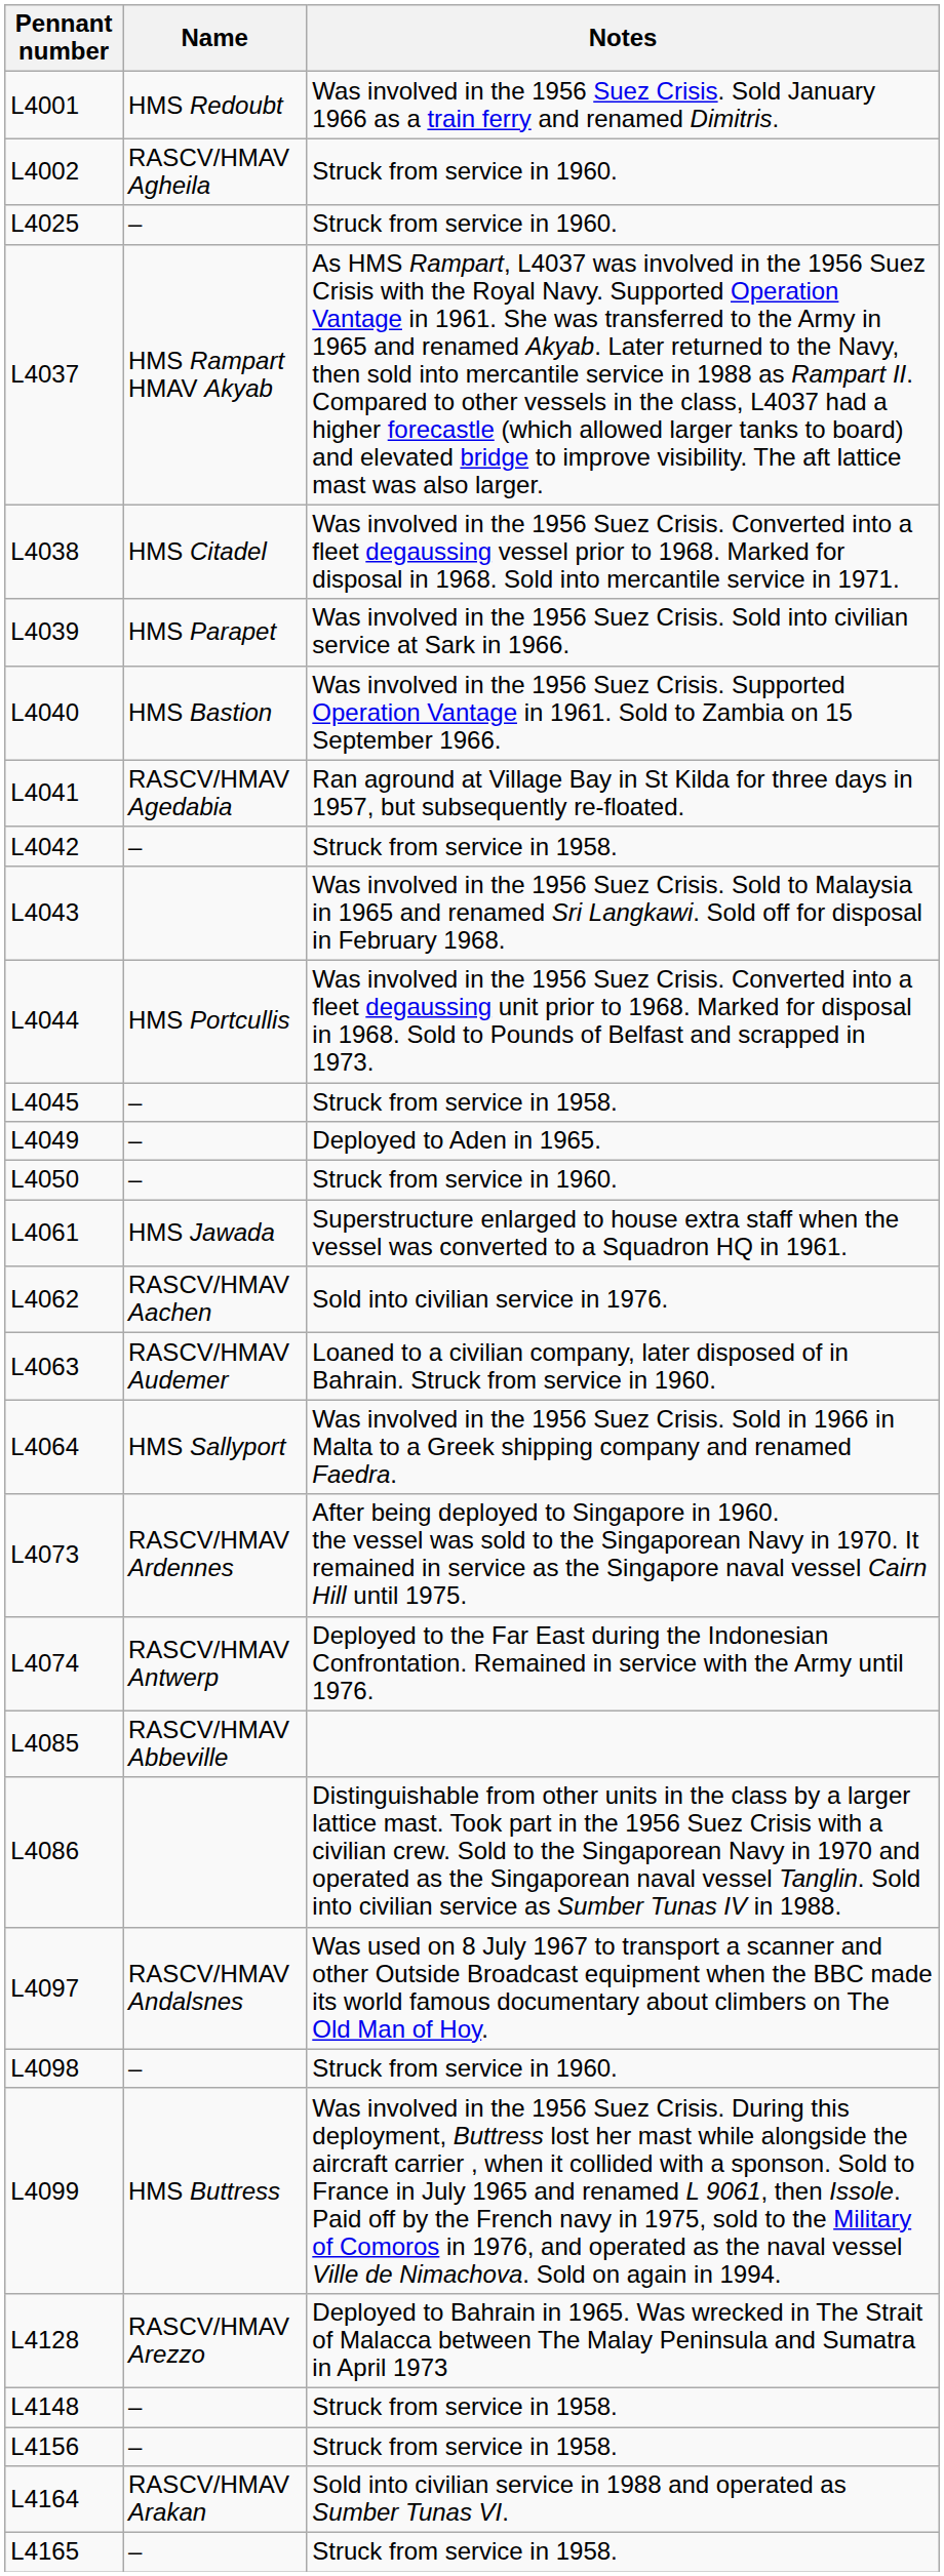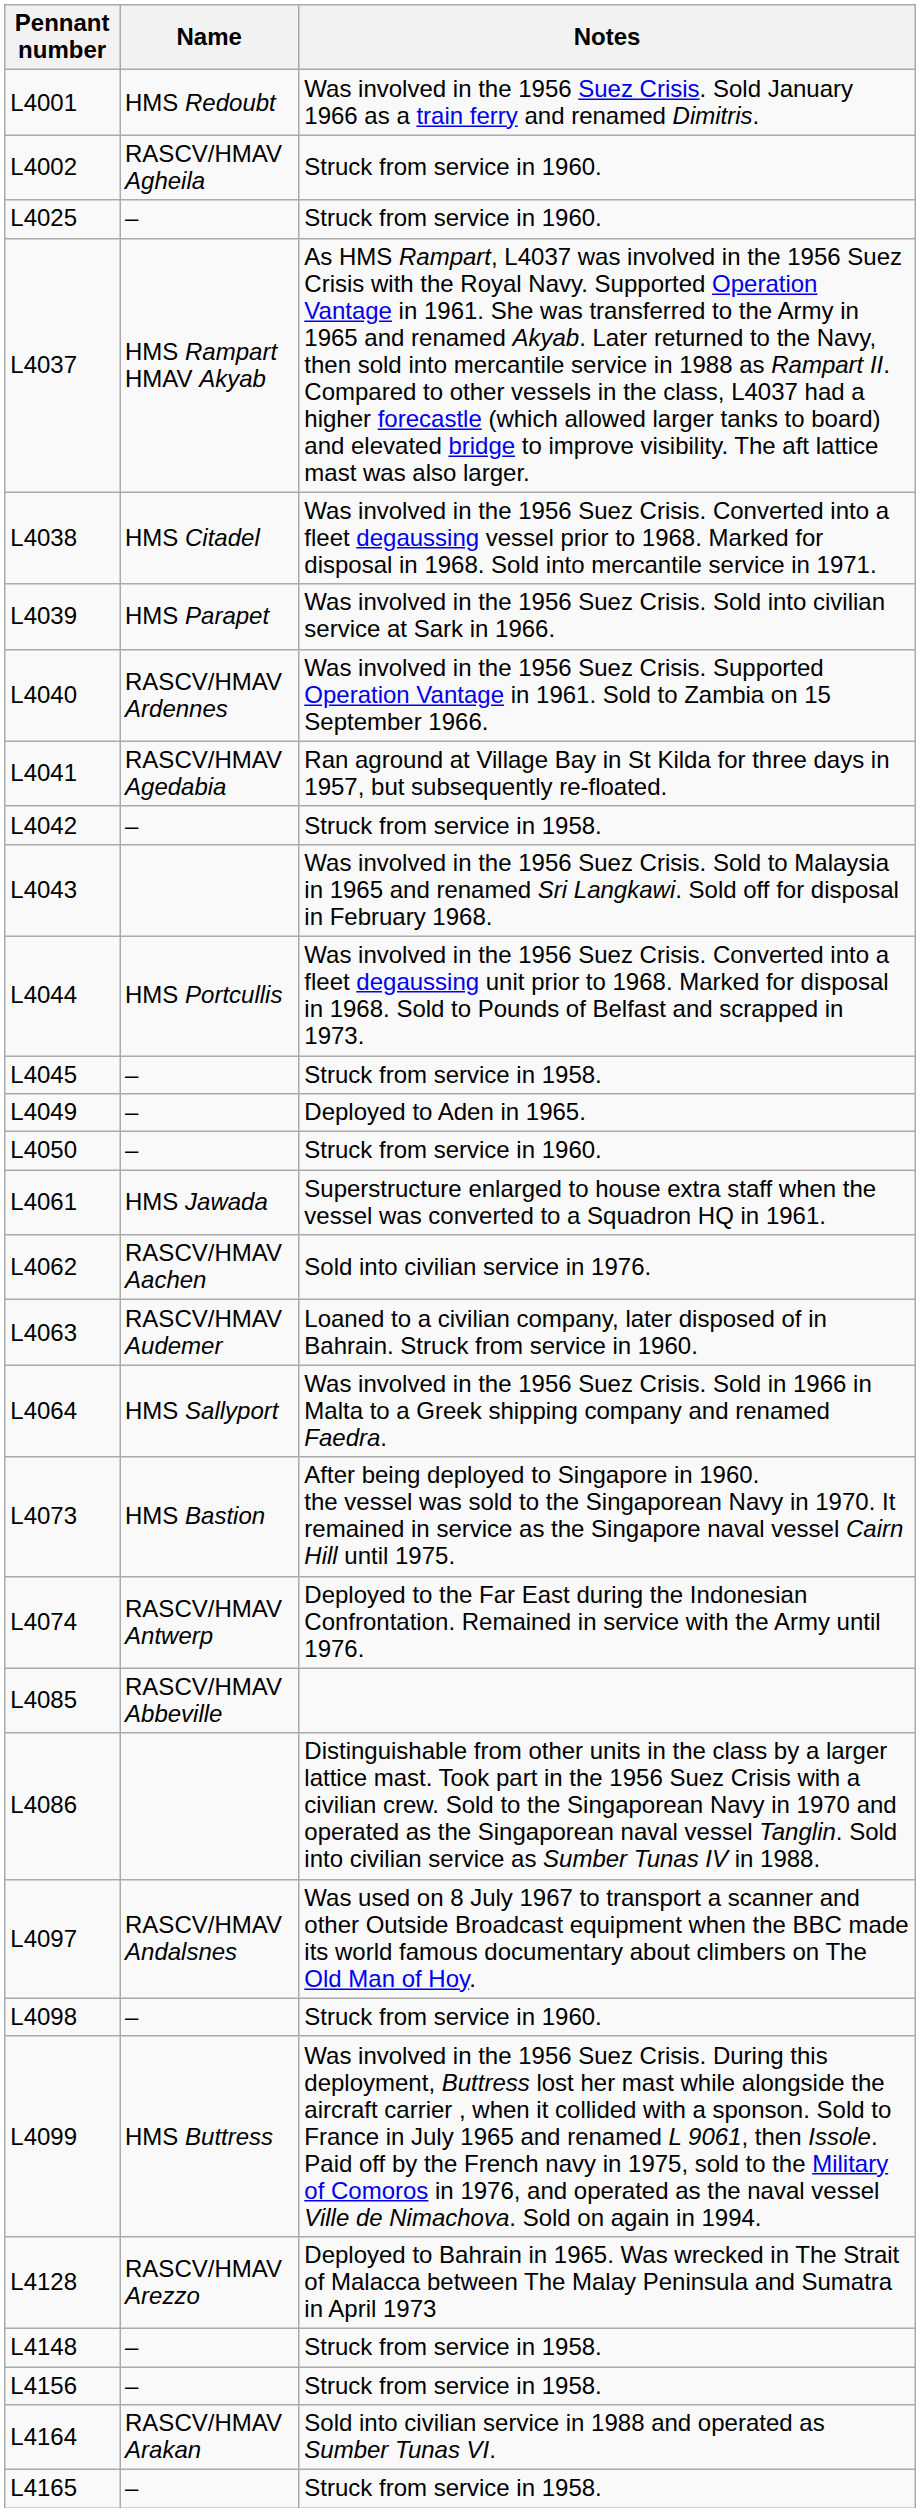 <table class="wikitable sortable" style="text-align:left">
 <tr>
 <th>Pennant number</th>
 <th>Name</th>
 <th>Notes</th>
 </tr>
 <tr>
 <td>L4001</td>
 <td>HMS <em>Redoubt</em></td>
 <td>Was involved in the 1956 <a href='#'>Suez Crisis</a>. Sold January 1966 as a <a href='#'>train ferry</a> and renamed <em>Dimitris</em>.</td>
 </tr>
 <tr>
 <td>L4002</td>
 <td>RASCV/HMAV <em>Agheila</em></td>
 <td>Struck from service in 1960.</td>
 </tr>
 <tr>
 <td>L4025</td>
 <td>–</td>
 <td>Struck from service in 1960.</td>
 </tr>
 <tr>
 <td>L4037</td>
 <td>HMS <em>Rampart</em><br>HMAV <em>Akyab</em></td>
 <td>As HMS <em>Rampart</em>, L4037 was involved in the 1956 Suez Crisis with the Royal Navy. Supported <a href='#'>Operation Vantage</a> in 1961. She was transferred to the Army in 1965 and renamed <em>Akyab</em>. Later returned to the Navy, then sold into mercantile service in 1988 as <em>Rampart II</em>. Compared to other vessels in the class, L4037 had a higher <a href='#'>forecastle</a> (which allowed larger tanks to board) and elevated <a href='#'>bridge</a> to improve visibility. The aft lattice mast was also larger.</td>
 </tr>
 <tr>
 <td>L4038</td>
 <td>HMS <em>Citadel</em></td>
 <td>Was involved in the 1956 Suez Crisis. Converted into a fleet <a href='#'>degaussing</a> vessel prior to 1968. Marked for disposal in 1968. Sold into mercantile service in 1971.</td>
 </tr>
 <tr>
 <td>L4039</td>
 <td>HMS <em>Parapet</em></td>
 <td>Was involved in the 1956 Suez Crisis. Sold into civilian service at Sark in 1966.</td>
 </tr>
 <tr>
 <td>L4040</td>
-<td>HMS <em>Bastion</em></td>
+<td>RASCV/HMAV <em>Ardennes</em></td>
 <td>Was involved in the 1956 Suez Crisis. Supported <a href='#'>Operation Vantage</a> in 1961. Sold to Zambia on 15 September 1966.</td>
 </tr>
 <tr>
 <td>L4041</td>
 <td>RASCV/HMAV <em>Agedabia</em></td>
 <td>Ran aground at Village Bay in St Kilda for three days in 1957, but subsequently re-floated.</td>
 </tr>
 <tr>
 <td>L4042</td>
 <td>–</td>
 <td>Struck from service in 1958.</td>
 </tr>
 <tr>
 <td>L4043</td>
 <td></td>
 <td>Was involved in the 1956 Suez Crisis. Sold to Malaysia in 1965 and renamed <em>Sri Langkawi</em>. Sold off for disposal in February 1968.</td>
 </tr>
 <tr>
 <td>L4044</td>
 <td>HMS <em>Portcullis</em></td>
 <td>Was involved in the 1956 Suez Crisis. Converted into a fleet <a href='#'>degaussing</a> unit prior to 1968. Marked for disposal in 1968. Sold to Pounds of Belfast and scrapped in 1973.</td>
 </tr>
 <tr>
 <td>L4045</td>
 <td>–</td>
 <td>Struck from service in 1958.</td>
 </tr>
 <tr>
 <td>L4049</td>
 <td>–</td>
 <td>Deployed to Aden in 1965.</td>
 </tr>
 <tr>
 <td>L4050</td>
 <td>–</td>
 <td>Struck from service in 1960.</td>
 </tr>
 <tr>
 <td>L4061</td>
 <td>HMS <em>Jawada</em></td>
 <td>Superstructure enlarged to house extra staff when the vessel was converted to a Squadron HQ in 1961.</td>
 </tr>
 <tr>
 <td>L4062</td>
 <td>RASCV/HMAV <em>Aachen</em></td>
 <td>Sold into civilian service in 1976.</td>
 </tr>
 <tr>
 <td>L4063</td>
 <td>RASCV/HMAV <em>Audemer</em></td>
 <td>Loaned to a civilian company, later disposed of in Bahrain. Struck from service in 1960.</td>
 </tr>
 <tr>
 <td>L4064</td>
 <td>HMS <em>Sallyport</em></td>
 <td>Was involved in the 1956 Suez Crisis. Sold in 1966 in Malta to a Greek shipping company and renamed <em>Faedra</em>.</td>
 </tr>
 <tr>
 <td>L4073</td>
-<td>RASCV/HMAV <em>Ardennes</em></td>
+<td>HMS <em>Bastion</em></td>
 <td>After being deployed to Singapore in 1960.<br>the vessel was sold to the Singaporean Navy in 1970. It remained in service as the Singapore naval vessel <em>Cairn Hill</em> until 1975.</td>
 </tr>
 <tr>
 <td>L4074</td>
 <td>RASCV/HMAV <em>Antwerp</em></td>
 <td>Deployed to the Far East during the Indonesian Confrontation. Remained in service with the Army until 1976.</td>
 </tr>
 <tr>
 <td>L4085</td>
 <td>RASCV/HMAV <em>Abbeville</em></td>
 <td></td>
 </tr>
 <tr>
 <td>L4086</td>
 <td></td>
 <td>Distinguishable from other units in the class by a larger lattice mast. Took part in the 1956 Suez Crisis with a civilian crew. Sold to the Singaporean Navy in 1970 and operated as the Singaporean naval vessel <em>Tanglin</em>. Sold into civilian service as <em>Sumber Tunas IV</em> in 1988.</td>
 </tr>
 <tr>
 <td>L4097</td>
 <td>RASCV/HMAV <em>Andalsnes</em></td>
 <td>Was used on 8 July 1967 to transport a scanner and other Outside Broadcast equipment when the BBC made its world famous documentary about climbers on The <a href='#'>Old Man of Hoy</a>.</td>
 </tr>
 <tr>
 <td>L4098</td>
 <td>–</td>
 <td>Struck from service in 1960.</td>
 </tr>
 <tr>
 <td>L4099</td>
 <td>HMS <em>Buttress</em></td>
 <td>Was involved in the 1956 Suez Crisis. During this deployment, <em>Buttress</em> lost her mast while alongside the aircraft carrier , when it collided with a sponson. Sold to France in July 1965 and renamed <em>L 9061</em>, then <em>Issole</em>. Paid off by the French navy in 1975, sold to the <a href='#'>Military of Comoros</a> in 1976, and operated as the naval vessel <em>Ville de Nimachova</em>. Sold on again in 1994.</td>
 </tr>
 <tr>
 <td>L4128</td>
 <td>RASCV/HMAV <em>Arezzo</em></td>
 <td>Deployed to Bahrain in 1965. Was wrecked in The Strait of Malacca between The Malay Peninsula and Sumatra in April 1973</td>
 </tr>
 <tr>
 <td>L4148</td>
 <td>–</td>
 <td>Struck from service in 1958.</td>
 </tr>
 <tr>
 <td>L4156</td>
 <td>–</td>
 <td>Struck from service in 1958.</td>
 </tr>
 <tr>
 <td>L4164</td>
 <td>RASCV/HMAV <em>Arakan</em></td>
 <td>Sold into civilian service in 1988 and operated as <em>Sumber Tunas VI</em>.</td>
 </tr>
 <tr>
 <td>L4165</td>
 <td>–</td>
 <td>Struck from service in 1958.</td>
 </tr>
 </table>
